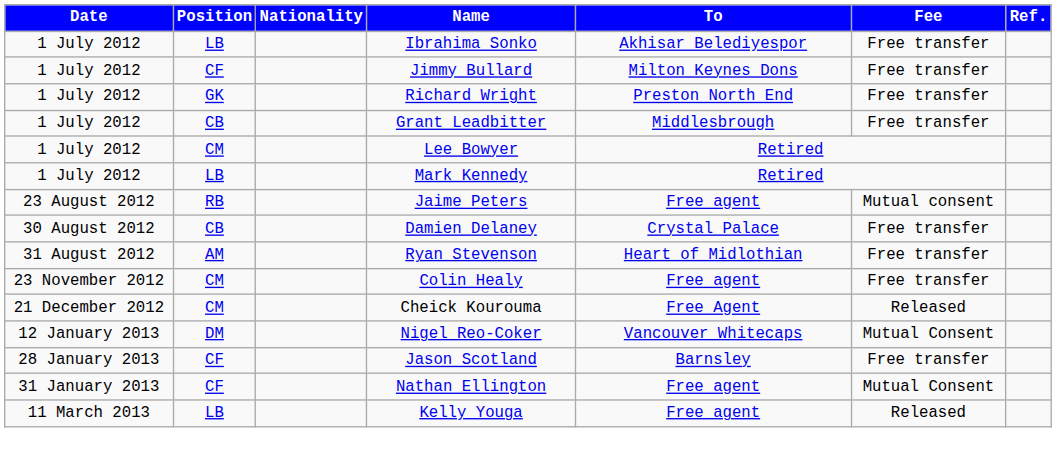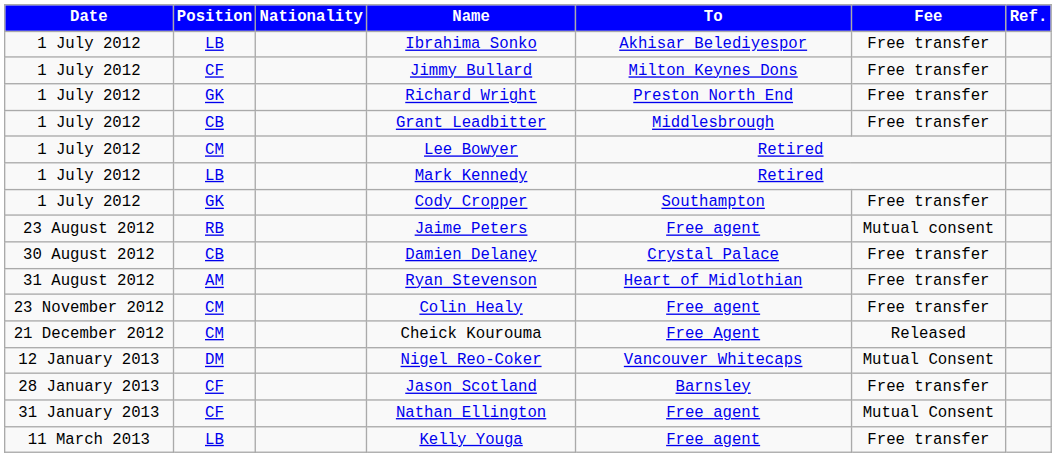 <table class="wikitable"  style="text-align:center; font-size:90%; ">
 <tr>
 <th style="background:blue; color:white; width:120px;">Date</th>
 <th style="background:blue; color:white; width:50px;">Position</th>
 <th style="background:blue; color:white; width:50px;">Nationality</th>
 <th style="background:blue; color:white; width:150px;">Name</th>
 <th style="background:blue; color:white; width:200px;">To</th>
 <th style="background:blue; color:white; width:110px;">Fee</th>
 <th style="background:blue; color:white; width:25px;">Ref.</th>
 </tr>
 <tr>
 <td>1 July 2012</td>
 <td><a href='#'>LB</a></td>
 <td></td>
 <td><a href='#'>Ibrahima Sonko</a></td>
 <td> <a href='#'>Akhisar Belediyespor</a></td>
 <td>Free transfer</td>
 <td></td>
 </tr>
 <tr>
 <td>1 July 2012</td>
 <td><a href='#'>CF</a></td>
 <td></td>
 <td><a href='#'>Jimmy Bullard</a></td>
 <td> <a href='#'>Milton Keynes Dons</a></td>
 <td>Free transfer</td>
 <td></td>
 </tr>
 <tr>
 <td>1 July 2012</td>
 <td><a href='#'>GK</a></td>
 <td></td>
 <td><a href='#'>Richard Wright</a></td>
 <td> <a href='#'>Preston North End</a></td>
 <td>Free transfer</td>
 <td></td>
 </tr>
 <tr>
 <td>1 July 2012</td>
 <td><a href='#'>CB</a></td>
 <td></td>
 <td><a href='#'>Grant Leadbitter</a></td>
 <td> <a href='#'>Middlesbrough</a></td>
 <td>Free transfer</td>
 <td></td>
 </tr>
 <tr>
 <td>1 July 2012</td>
 <td><a href='#'>CM</a></td>
 <td></td>
 <td><a href='#'>Lee Bowyer</a></td>
 <td colspan=2><a href='#'>Retired</a></td>
 <td></td>
 </tr>
 <tr>
 <td>1 July 2012</td>
 <td><a href='#'>LB</a></td>
 <td></td>
 <td><a href='#'>Mark Kennedy</a></td>
 <td colspan=2><a href='#'>Retired</a></td>
+<td></td>
+</tr>
+<tr>
+<td>1 July 2012</td>
+<td><a href='#'>GK</a></td>
+<td></td>
+<td><a href='#'>Cody Cropper</a></td>
+<td> <a href='#'>Southampton</a></td>
+<td>Free transfer</td>
 <td></td>
 </tr>
 <tr>
 <td>23 August 2012</td>
 <td><a href='#'>RB</a></td>
 <td></td>
 <td><a href='#'>Jaime Peters</a></td>
 <td><a href='#'>Free agent</a></td>
 <td>Mutual consent</td>
 <td></td>
 </tr>
 <tr>
 <td>30 August 2012</td>
 <td><a href='#'>CB</a></td>
 <td></td>
 <td><a href='#'>Damien Delaney</a></td>
 <td> <a href='#'>Crystal Palace</a></td>
 <td>Free transfer</td>
 <td></td>
 </tr>
 <tr>
 <td>31 August 2012</td>
 <td><a href='#'>AM</a></td>
 <td></td>
 <td><a href='#'>Ryan Stevenson</a></td>
 <td> <a href='#'>Heart of Midlothian</a></td>
 <td>Free transfer</td>
 <td></td>
 </tr>
 <tr>
 <td>23 November 2012</td>
 <td><a href='#'>CM</a></td>
 <td></td>
 <td><a href='#'>Colin Healy</a></td>
 <td><a href='#'>Free agent</a></td>
 <td>Free transfer</td>
 <td></td>
 </tr>
 <tr>
 <td>21 December 2012</td>
 <td><a href='#'>CM</a></td>
 <td></td>
 <td>Cheick Kourouma</td>
 <td><a href='#'>Free Agent</a></td>
 <td>Released</td>
 <td></td>
 </tr>
 <tr>
 <td>12 January 2013</td>
 <td><a href='#'>DM</a></td>
 <td></td>
 <td><a href='#'>Nigel Reo-Coker</a></td>
 <td> <a href='#'>Vancouver Whitecaps</a></td>
 <td>Mutual Consent</td>
 <td></td>
 </tr>
 <tr>
 <td>28 January 2013</td>
 <td><a href='#'>CF</a></td>
 <td></td>
 <td><a href='#'>Jason Scotland</a></td>
 <td> <a href='#'>Barnsley</a></td>
 <td>Free transfer</td>
 <td></td>
 </tr>
 <tr>
 <td>31 January 2013</td>
 <td><a href='#'>CF</a></td>
 <td></td>
 <td><a href='#'>Nathan Ellington</a></td>
 <td><a href='#'>Free agent</a></td>
 <td>Mutual Consent</td>
 <td></td>
 </tr>
 <tr>
 <td>11 March 2013</td>
 <td><a href='#'>LB</a></td>
 <td></td>
 <td><a href='#'>Kelly Youga</a></td>
 <td><a href='#'>Free agent</a></td>
-<td>Released</td>
+<td>Free transfer</td>
 <td></td>
 </tr>
 </table>
